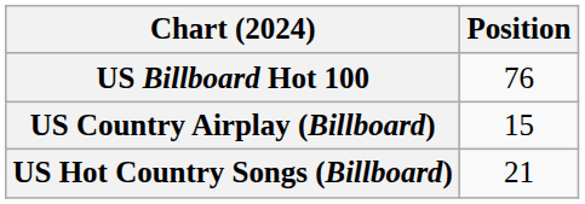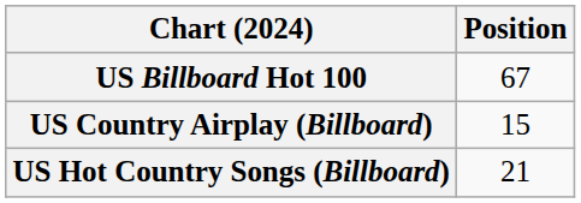 <table class="wikitable sortable plainrowheaders" style="text-align:center">
 <tr>
 <th scope="col">Chart (2024)</th>
 <th scope="col">Position</th>
 </tr>
 <tr>
 <th scope="row">US <em>Billboard</em> Hot 100</th>
-<td>76</td>
+<td>67</td>
 </tr>
 <tr>
 <th scope="row">US Country Airplay (<em>Billboard</em>)</th>
 <td>15</td>
 </tr>
 <tr>
 <th scope="row">US Hot Country Songs (<em>Billboard</em>)</th>
 <td>21</td>
 </tr>
 </table>
